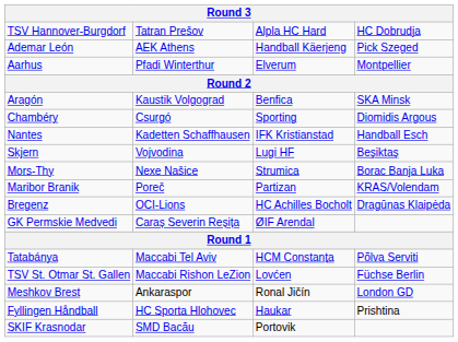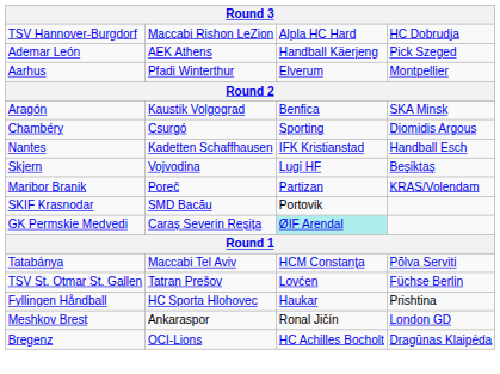 <table class="wikitable">
 <tr>
 <th colspan=4><a href='#'>Round 3</a></th>
 </tr>
 <tr>
 <td> <a href='#'>TSV Hannover-Burgdorf</a> </td>
-<td> <a href='#'>Tatran Prešov</a> </td>
+<td> <a href='#'>Maccabi Rishon LeZion</a> </td>
 <td> <a href='#'>Alpla HC Hard</a> </td>
 <td> <a href='#'>HC Dobrudja</a> </td>
 </tr>
 <tr>
 <td> <a href='#'>Ademar León</a> </td>
 <td> <a href='#'>AEK Athens</a> </td>
 <td> <a href='#'>Handball Käerjeng</a> </td>
 <td> <a href='#'>Pick Szeged</a> </td>
 </tr>
 <tr>
 <td> <a href='#'>Aarhus</a> </td>
 <td> <a href='#'>Pfadi Winterthur</a> </td>
 <td> <a href='#'>Elverum</a> </td>
 <td> <a href='#'>Montpellier</a> </td>
 </tr>
 <tr>
 <th colspan=4><a href='#'>Round 2</a></th>
 </tr>
 <tr>
 <td> <a href='#'>Aragón</a> </td>
 <td> <a href='#'>Kaustik Volgograd</a> </td>
 <td> <a href='#'>Benfica</a> </td>
 <td> <a href='#'>SKA Minsk</a> </td>
 </tr>
 <tr>
 <td> <a href='#'>Chambéry</a> </td>
 <td> <a href='#'>Csurgó</a> </td>
 <td> <a href='#'>Sporting</a> </td>
 <td> <a href='#'>Diomidis Argous</a> </td>
 </tr>
 <tr>
 <td> <a href='#'>Nantes</a> </td>
 <td> <a href='#'>Kadetten Schaffhausen</a> </td>
 <td> <a href='#'>IFK Kristianstad</a> </td>
 <td> <a href='#'>Handball Esch</a> </td>
 </tr>
 <tr>
 <td> <a href='#'>Skjern</a> </td>
 <td> <a href='#'>Vojvodina</a> </td>
 <td> <a href='#'>Lugi HF</a> </td>
 <td> <a href='#'>Beşiktaş</a> </td>
 </tr>
 <tr>
-<td> <a href='#'>Mors-Thy</a> </td>
-<td> <a href='#'>Nexe Našice</a> </td>
-<td> <a href='#'>Strumica</a> </td>
-<td> <a href='#'>Borac Banja Luka</a> </td>
-</tr>
-<tr>
 <td> <a href='#'>Maribor Branik</a> </td>
 <td> <a href='#'>Poreč</a> </td>
 <td> <a href='#'>Partizan</a> </td>
 <td> <a href='#'>KRAS/Volendam</a> </td>
 </tr>
 <tr>
-<td> <a href='#'>Bregenz</a> </td>
-<td> <a href='#'>OCI-Lions</a> </td>
-<td> <a href='#'>HC Achilles Bocholt</a> </td>
-<td> <a href='#'>Dragūnas Klaipėda</a> </td>
+<td> <a href='#'>SKIF Krasnodar</a> </td>
+<td> <a href='#'>SMD Bacău</a> </td>
+<td> Portovik </td>
+<td></td>
 </tr>
 <tr>
 <td> <a href='#'>GK Permskie Medvedi</a> </td>
 <td> <a href='#'>Caraș Severin Reșița</a> </td>
-<td> <a href='#'>ØIF Arendal</a> </td>
+<td style="background: paleturquoise;"> <a href='#'>ØIF Arendal</a> </td>
 <td></td>
 </tr>
 <tr>
 <th colspan=4><a href='#'>Round 1</a></th>
 </tr>
 <tr>
 <td> <a href='#'>Tatabánya</a> </td>
 <td> <a href='#'>Maccabi Tel Aviv</a> </td>
 <td> <a href='#'>HCM Constanța</a> </td>
 <td> <a href='#'>Põlva Serviti</a> </td>
 </tr>
 <tr>
 <td> <a href='#'>TSV St. Otmar St. Gallen</a> </td>
-<td> <a href='#'>Maccabi Rishon LeZion</a> </td>
+<td> <a href='#'>Tatran Prešov</a> </td>
 <td> <a href='#'>Lovćen</a> </td>
 <td> <a href='#'>Füchse Berlin</a> </td>
+</tr>
+<tr>
+<td> <a href='#'>Fyllingen Håndball</a> </td>
+<td> <a href='#'>HC Sporta Hlohovec</a> </td>
+<td> <a href='#'>Haukar</a> </td>
+<td> Prishtina </td>
 </tr>
 <tr>
 <td> <a href='#'>Meshkov Brest</a> </td>
 <td> Ankaraspor </td>
 <td> Ronal Jičín </td>
 <td> <a href='#'>London GD</a> </td>
 </tr>
 <tr>
-<td> <a href='#'>Fyllingen Håndball</a> </td>
-<td> <a href='#'>HC Sporta Hlohovec</a> </td>
-<td> <a href='#'>Haukar</a> </td>
-<td> Prishtina </td>
-</tr>
-<tr>
-<td> <a href='#'>SKIF Krasnodar</a> </td>
-<td> <a href='#'>SMD Bacău</a> </td>
-<td> Portovik </td>
-<td></td>
+<td> <a href='#'>Bregenz</a> </td>
+<td> <a href='#'>OCI-Lions</a> </td>
+<td> <a href='#'>HC Achilles Bocholt</a> </td>
+<td> <a href='#'>Dragūnas Klaipėda</a> </td>
 </tr>
 </table>
